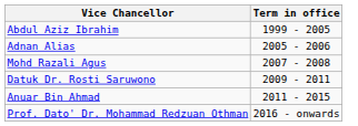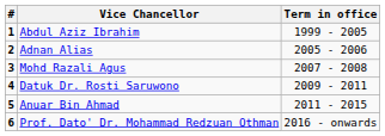 <table class="wikitable">
 <tr>
+<th><strong>#</strong></th>
 <th><strong>Vice Chancellor</strong></th>
 <th><strong>Term in office</strong></th>
 </tr>
 <tr>
+<td><strong>1</strong></td>
 <td><a href='#'>Abdul Aziz Ibrahim</a></td>
 <td align=center>1999 - 2005</td>
 </tr>
 <tr>
+<td><strong>2</strong></td>
 <td><a href='#'>Adnan Alias</a></td>
 <td align=center>2005 - 2006</td>
 </tr>
 <tr>
+<td><strong>3</strong></td>
 <td><a href='#'>Mohd Razali Agus</a></td>
 <td align=center>2007 - 2008</td>
 </tr>
 <tr>
+<td><strong>4</strong></td>
 <td><a href='#'>Datuk Dr. Rosti Saruwono</a></td>
 <td align=center>2009 - 2011</td>
 </tr>
 <tr>
+<td><strong>5</strong></td>
 <td><a href='#'>Anuar Bin Ahmad</a></td>
 <td align=center>2011 - 2015</td>
 </tr>
 <tr>
+<td><strong>6</strong></td>
 <td><a href='#'>Prof. Dato' Dr. Mohammad Redzuan Othman</a></td>
 <td align=center>2016 - onwards</td>
 </tr>
 </table>
